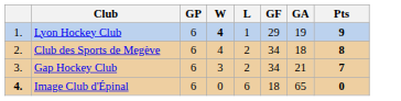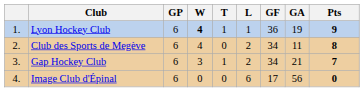 <table class="wikitable">
 <tr>
 <th width="30"></th>
 <th width="200">Club</th>
 <th width="30">GP</th>
 <th width="30">W</th>
+<th width="30">T</th>
 <th width="30">L</th>
 <th width="30">GF</th>
 <th width="30">GA</th>
 <th width="70">Pts</th>
 </tr>
 <tr bgcolor="#BCD2EE" align="center">
 <td>1.</td>
 <td align="left"><a href='#'>Lyon Hockey Club</a></td>
 <td>6</td>
 <td><strong>4</strong></td>
 <td>1</td>
-<td>29</td>
+<td>1</td>
+<td>36</td>
 <td>19</td>
 <td><strong>9</strong></td>
 </tr>
 <tr bgcolor="#EECFA1" align="center">
 <td>2.</td>
 <td align="left"><a href='#'>Club des Sports de Megève</a></td>
 <td>6</td>
 <td>4</td>
+<td>0</td>
 <td>2</td>
 <td>34</td>
-<td>18</td>
+<td>11</td>
 <td><strong>8</strong></td>
 </tr>
 <tr bgcolor="#EECFA1" align="center">
 <td>3.</td>
 <td align="left"><a href='#'>Gap Hockey Club</a></td>
 <td>6</td>
 <td>3</td>
+<td>1</td>
 <td>2</td>
 <td>34</td>
 <td>21</td>
 <td><strong>7</strong></td>
 </tr>
 <tr bgcolor="#EECFA1" align="center">
-<td><strong>4.</strong></td>
+<td>4.</td>
 <td align="left"><a href='#'>Image Club d'Épinal</a></td>
 <td>6</td>
 <td>0</td>
+<td>0</td>
 <td>6</td>
-<td>18</td>
-<td>65</td>
+<td>17</td>
+<td>56</td>
 <td><strong>0</strong></td>
 </tr>
 </table>
